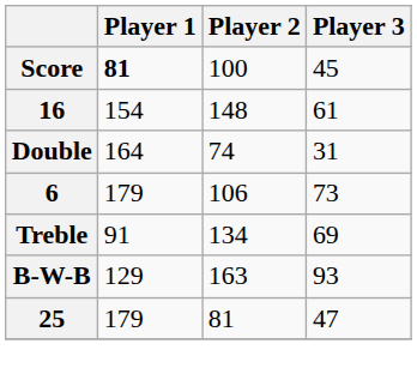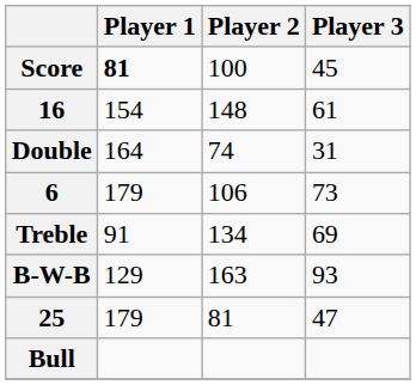 <table class="wikitable floatright">
 <tr>
 <th></th>
 <th>Player 1</th>
 <th>Player 2</th>
 <th>Player 3</th>
 </tr>
 <tr>
 <th>Score</th>
 <td><strong>81</strong></td>
 <td>100</td>
 <td>45</td>
 </tr>
 <tr>
 <th>16</th>
 <td>154</td>
 <td>148</td>
 <td>61</td>
 </tr>
 <tr>
 <th>Double</th>
 <td>164</td>
 <td>74</td>
 <td>31</td>
 </tr>
 <tr>
 <th>6</th>
 <td>179</td>
 <td>106</td>
 <td>73</td>
 </tr>
 <tr>
 <th>Treble</th>
 <td>91</td>
 <td>134</td>
 <td>69</td>
 </tr>
 <tr>
 <th>B-W-B</th>
 <td>129</td>
 <td>163</td>
 <td>93</td>
 </tr>
 <tr>
 <th>25</th>
 <td>179</td>
 <td>81</td>
 <td>47</td>
 </tr>
 <tr>
+<th>Bull</th>
+<td></td>
+<td></td>
+<td></td>
+</tr>
+<tr>
 </tr>
 </table>
